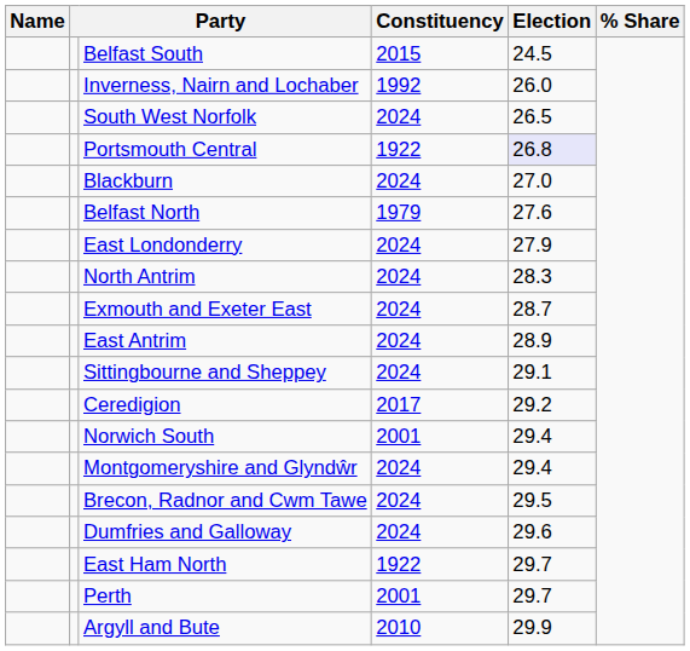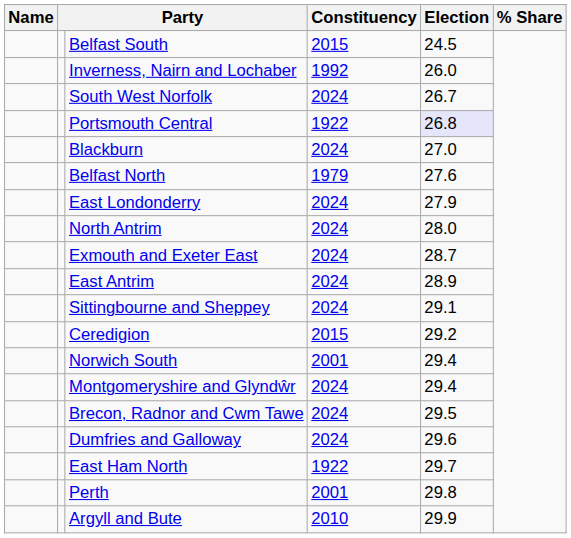 <table class="wikitable sortable">
 <tr>
 <th>Name</th>
 <th colspan=2>Party</th>
 <th>Constituency</th>
 <th>Election</th>
 <th>% Share</th>
 </tr>
 <tr>
 <td></td>
 <td></td>
 <td><a href='#'>Belfast South</a></td>
 <td><a href='#'>2015</a></td>
 <td>24.5</td>
 </tr>
 <tr>
 <td></td>
 <td></td>
 <td><a href='#'>Inverness, Nairn and Lochaber</a></td>
 <td><a href='#'>1992</a></td>
 <td>26.0</td>
 </tr>
 <tr>
 <td></td>
 <td></td>
 <td><a href='#'>South West Norfolk</a></td>
 <td><a href='#'>2024</a></td>
-<td>26.5</td>
+<td>26.7</td>
 </tr>
 <tr>
 <td></td>
 <td></td>
 <td><a href='#'>Portsmouth Central</a></td>
 <td><a href='#'>1922</a></td>
 <td style="background: lavender;">26.8</td>
 </tr>
 <tr>
 <td></td>
 <td></td>
 <td><a href='#'>Blackburn</a></td>
 <td><a href='#'>2024</a></td>
 <td>27.0</td>
 </tr>
 <tr>
 <td></td>
 <td></td>
 <td><a href='#'>Belfast North</a></td>
 <td><a href='#'>1979</a></td>
 <td>27.6</td>
 </tr>
 <tr>
 <td></td>
 <td></td>
 <td><a href='#'>East Londonderry</a></td>
 <td><a href='#'>2024</a></td>
 <td>27.9</td>
 </tr>
 <tr>
 <td></td>
 <td></td>
 <td><a href='#'>North Antrim</a></td>
 <td><a href='#'>2024</a></td>
-<td>28.3</td>
+<td>28.0</td>
 </tr>
 <tr>
 <td></td>
 <td></td>
 <td><a href='#'>Exmouth and Exeter East</a></td>
 <td><a href='#'>2024</a></td>
 <td>28.7</td>
 </tr>
 <tr>
 <td></td>
 <td></td>
 <td><a href='#'>East Antrim</a></td>
 <td><a href='#'>2024</a></td>
 <td>28.9</td>
 </tr>
 <tr>
 <td></td>
 <td></td>
 <td><a href='#'>Sittingbourne and Sheppey</a></td>
 <td><a href='#'>2024</a></td>
 <td>29.1</td>
 </tr>
 <tr>
 <td></td>
 <td></td>
 <td><a href='#'>Ceredigion</a></td>
-<td><a href='#'>2017</a></td>
+<td><a href='#'>2015</a></td>
 <td>29.2</td>
 </tr>
 <tr>
 <td></td>
 <td></td>
 <td><a href='#'>Norwich South</a></td>
 <td><a href='#'>2001</a></td>
 <td>29.4</td>
 </tr>
 <tr>
 <td></td>
 <td></td>
 <td><a href='#'>Montgomeryshire and Glyndŵr</a></td>
 <td><a href='#'>2024</a></td>
 <td>29.4</td>
 </tr>
 <tr>
 <td></td>
 <td></td>
 <td><a href='#'>Brecon, Radnor and Cwm Tawe</a></td>
 <td><a href='#'>2024</a></td>
 <td>29.5</td>
 </tr>
 <tr>
 <td></td>
 <td></td>
 <td><a href='#'>Dumfries and Galloway</a></td>
 <td><a href='#'>2024</a></td>
 <td>29.6</td>
 </tr>
 <tr>
 <td></td>
 <td></td>
 <td><a href='#'>East Ham North</a></td>
 <td><a href='#'>1922</a></td>
 <td>29.7</td>
 </tr>
 <tr>
 <td></td>
 <td></td>
 <td><a href='#'>Perth</a></td>
 <td><a href='#'>2001</a></td>
-<td>29.7</td>
+<td>29.8</td>
 </tr>
 <tr>
 <td></td>
 <td></td>
 <td><a href='#'>Argyll and Bute</a></td>
 <td><a href='#'>2010</a></td>
 <td>29.9</td>
 </tr>
 </table>
